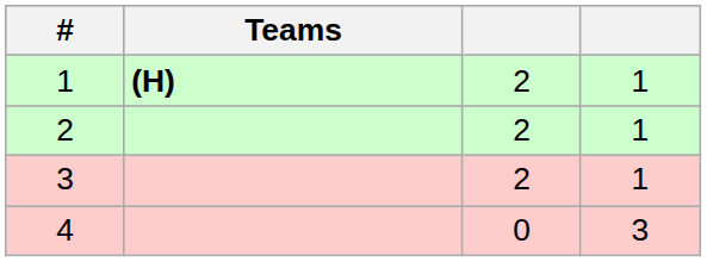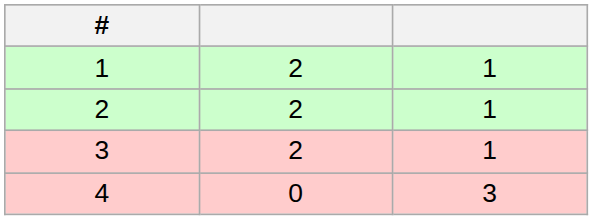 <table class="wikitable" width="40%" style="text-align:center;">
 <tr>
 <th width="7%">#</th>
-<th width="20%">Teams</th>
 <th width="7%"></th>
 <th width="7%"></th>
 </tr>
 <tr bgcolor="#cfc">
 <td>1</td>
-<td align="left"> <strong>(H)</strong></td>
 <td>2</td>
 <td>1</td>
 </tr>
 <tr bgcolor="#cfc">
 <td>2</td>
-<td align="left"></td>
 <td>2</td>
 <td>1</td>
 </tr>
 <tr bgcolor=#fcc>
 <td>3</td>
-<td align="left"></td>
 <td>2</td>
 <td>1</td>
 </tr>
 <tr bgcolor=#fcc>
 <td>4</td>
-<td align="left"></td>
 <td>0</td>
 <td>3</td>
 </tr>
 </table>
